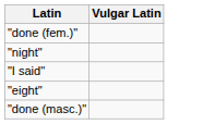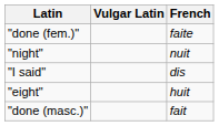 <table class="wikitable">
 <tr>
 <th>Latin</th>
 <th>Vulgar Latin</th>
+<th>French</th>
 </tr>
 <tr>
 <td> "done (fem.)"</td>
 <td></td>
+<td><em>faite</em></td>
 </tr>
 <tr>
 <td> "night"</td>
 <td></td>
+<td><em>nuit</em></td>
 </tr>
 <tr>
 <td> "I said"</td>
 <td></td>
+<td><em>dis</em></td>
 </tr>
 <tr>
 <td> "eight"</td>
 <td></td>
+<td><em>huit</em></td>
 </tr>
 <tr>
 <td> "done (masc.)"</td>
 <td></td>
+<td><em>fait</em></td>
 </tr>
 </table>
